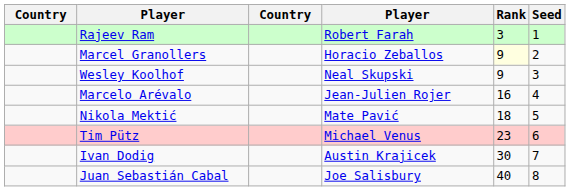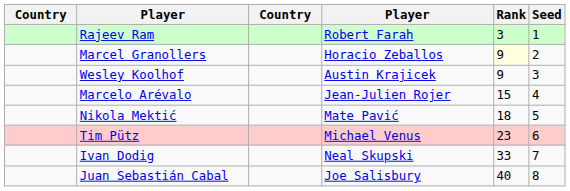 <table class="sortable wikitable">
 <tr>
 <th width="70">Country</th>
 <th width="175">Player</th>
 <th width="70">Country</th>
 <th width="175">Player</th>
 <th>Rank</th>
 <th>Seed</th>
 </tr>
 <tr bgcolor=#cfc>
 <td></td>
 <td><a href='#'>Rajeev Ram</a></td>
 <td></td>
 <td><a href='#'>Robert Farah</a></td>
 <td>3</td>
 <td>1</td>
 </tr>
 <tr>
 <td></td>
 <td><a href='#'>Marcel Granollers</a></td>
 <td></td>
 <td><a href='#'>Horacio Zeballos</a></td>
 <td style="background: lightyellow;">9</td>
 <td>2</td>
 </tr>
 <tr>
 <td></td>
 <td><a href='#'>Wesley Koolhof</a></td>
 <td></td>
-<td><a href='#'>Neal Skupski</a></td>
+<td><a href='#'>Austin Krajicek</a></td>
 <td>9</td>
 <td>3</td>
 </tr>
 <tr>
 <td></td>
 <td><a href='#'>Marcelo Arévalo</a></td>
 <td></td>
 <td><a href='#'>Jean-Julien Rojer</a></td>
-<td>16</td>
+<td>15</td>
 <td>4</td>
 </tr>
 <tr>
 <td></td>
 <td><a href='#'>Nikola Mektić</a></td>
 <td></td>
 <td><a href='#'>Mate Pavić</a></td>
 <td>18</td>
 <td>5</td>
 </tr>
 <tr bgcolor=#fcc>
 <td></td>
 <td><a href='#'>Tim Pütz</a></td>
 <td></td>
 <td><a href='#'>Michael Venus</a></td>
 <td>23</td>
 <td>6</td>
 </tr>
 <tr>
 <td></td>
 <td><a href='#'>Ivan Dodig</a></td>
 <td></td>
-<td><a href='#'>Austin Krajicek</a></td>
-<td>30</td>
+<td><a href='#'>Neal Skupski</a></td>
+<td>33</td>
 <td>7</td>
 </tr>
 <tr>
 <td></td>
 <td><a href='#'>Juan Sebastián Cabal</a></td>
 <td></td>
 <td><a href='#'>Joe Salisbury</a></td>
 <td>40</td>
 <td>8</td>
 </tr>
 </table>
